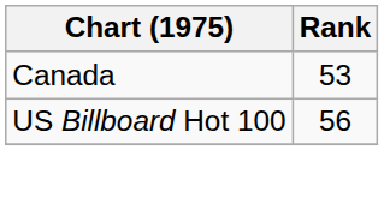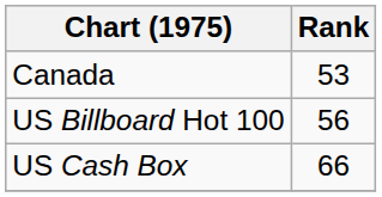 <table class="wikitable">
 <tr>
 <th align="left">Chart (1975)</th>
 <th style="text-align:center;">Rank</th>
 </tr>
 <tr>
 <td>Canada</td>
 <td style="text-align:center;">53</td>
 </tr>
 <tr>
 <td>US <em>Billboard</em> Hot 100</td>
 <td style="text-align:center;">56</td>
 </tr>
 <tr>
+<td>US <em>Cash Box</em></td>
+<td style="text-align:center;">66</td>
+</tr>
+<tr>
 </tr>
 </table>
